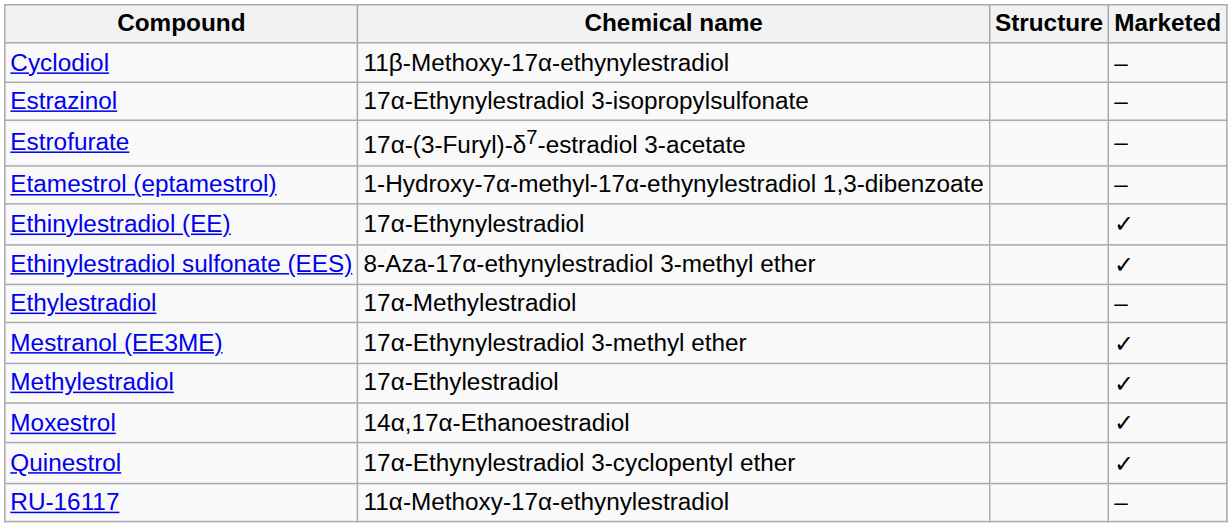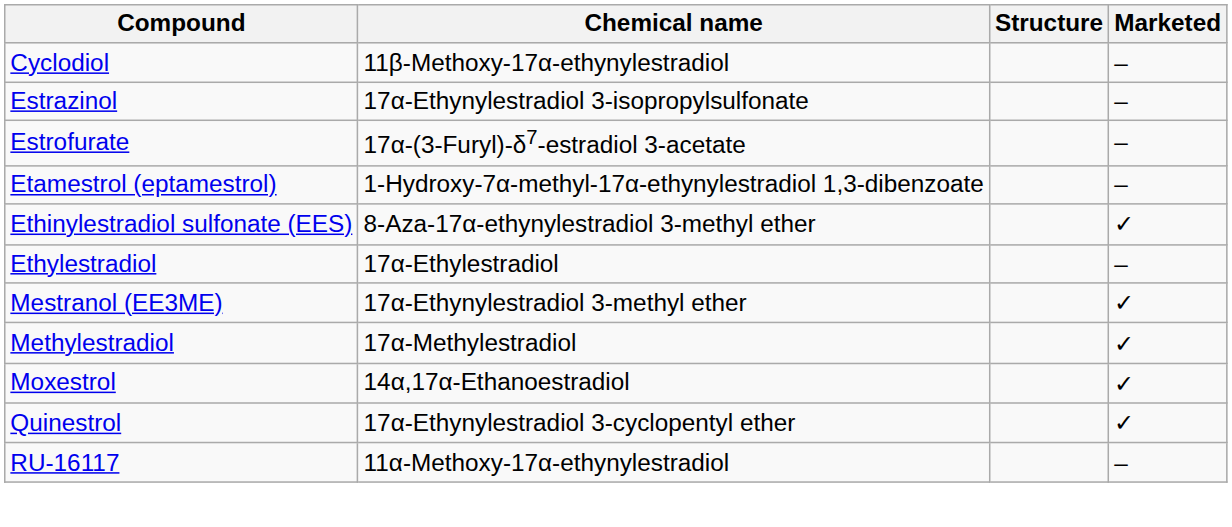 <table class="wikitable">
 <tr>
 <th>Compound</th>
 <th>Chemical name</th>
 <th>Structure</th>
 <th>Marketed</th>
 </tr>
 <tr>
 <td><a href='#'>Cyclodiol</a></td>
 <td>11β-Methoxy-17α-ethynylestradiol</td>
 <td></td>
 <td>–</td>
 </tr>
 <tr>
 <td><a href='#'>Estrazinol</a></td>
 <td>17α-Ethynylestradiol 3-isopropylsulfonate</td>
 <td></td>
 <td>–</td>
 </tr>
 <tr>
 <td><a href='#'>Estrofurate</a></td>
 <td>17α-(3-Furyl)-δ<sup>7</sup>-estradiol 3-acetate</td>
 <td></td>
 <td>–</td>
 </tr>
 <tr>
 <td><a href='#'>Etamestrol (eptamestrol)</a></td>
 <td>1-Hydroxy-7α-methyl-17α-ethynylestradiol 1,3-dibenzoate</td>
 <td></td>
 <td>–</td>
 </tr>
 <tr>
-<td><a href='#'>Ethinylestradiol (EE)</a></td>
-<td>17α-Ethynylestradiol</td>
-<td></td>
-<td>✓</td>
-</tr>
-<tr>
 <td><a href='#'>Ethinylestradiol sulfonate (EES)</a></td>
 <td>8-Aza-17α-ethynylestradiol 3-methyl ether</td>
 <td></td>
 <td>✓</td>
 </tr>
 <tr>
 <td><a href='#'>Ethylestradiol</a></td>
-<td>17α-Methylestradiol</td>
+<td>17α-Ethylestradiol</td>
 <td></td>
 <td>–</td>
 </tr>
 <tr>
 <td><a href='#'>Mestranol (EE3ME)</a></td>
 <td>17α-Ethynylestradiol 3-methyl ether</td>
 <td></td>
 <td>✓</td>
 </tr>
 <tr>
 <td><a href='#'>Methylestradiol</a></td>
-<td>17α-Ethylestradiol</td>
+<td>17α-Methylestradiol</td>
 <td></td>
 <td>✓</td>
 </tr>
 <tr>
 <td><a href='#'>Moxestrol</a></td>
 <td>14α,17α-Ethanoestradiol</td>
 <td></td>
 <td>✓</td>
 </tr>
 <tr>
 <td><a href='#'>Quinestrol</a></td>
 <td>17α-Ethynylestradiol 3-cyclopentyl ether</td>
 <td></td>
 <td>✓</td>
 </tr>
 <tr>
 <td><a href='#'>RU-16117</a></td>
 <td>11α-Methoxy-17α-ethynylestradiol</td>
 <td></td>
 <td>–</td>
 </tr>
 </table>
